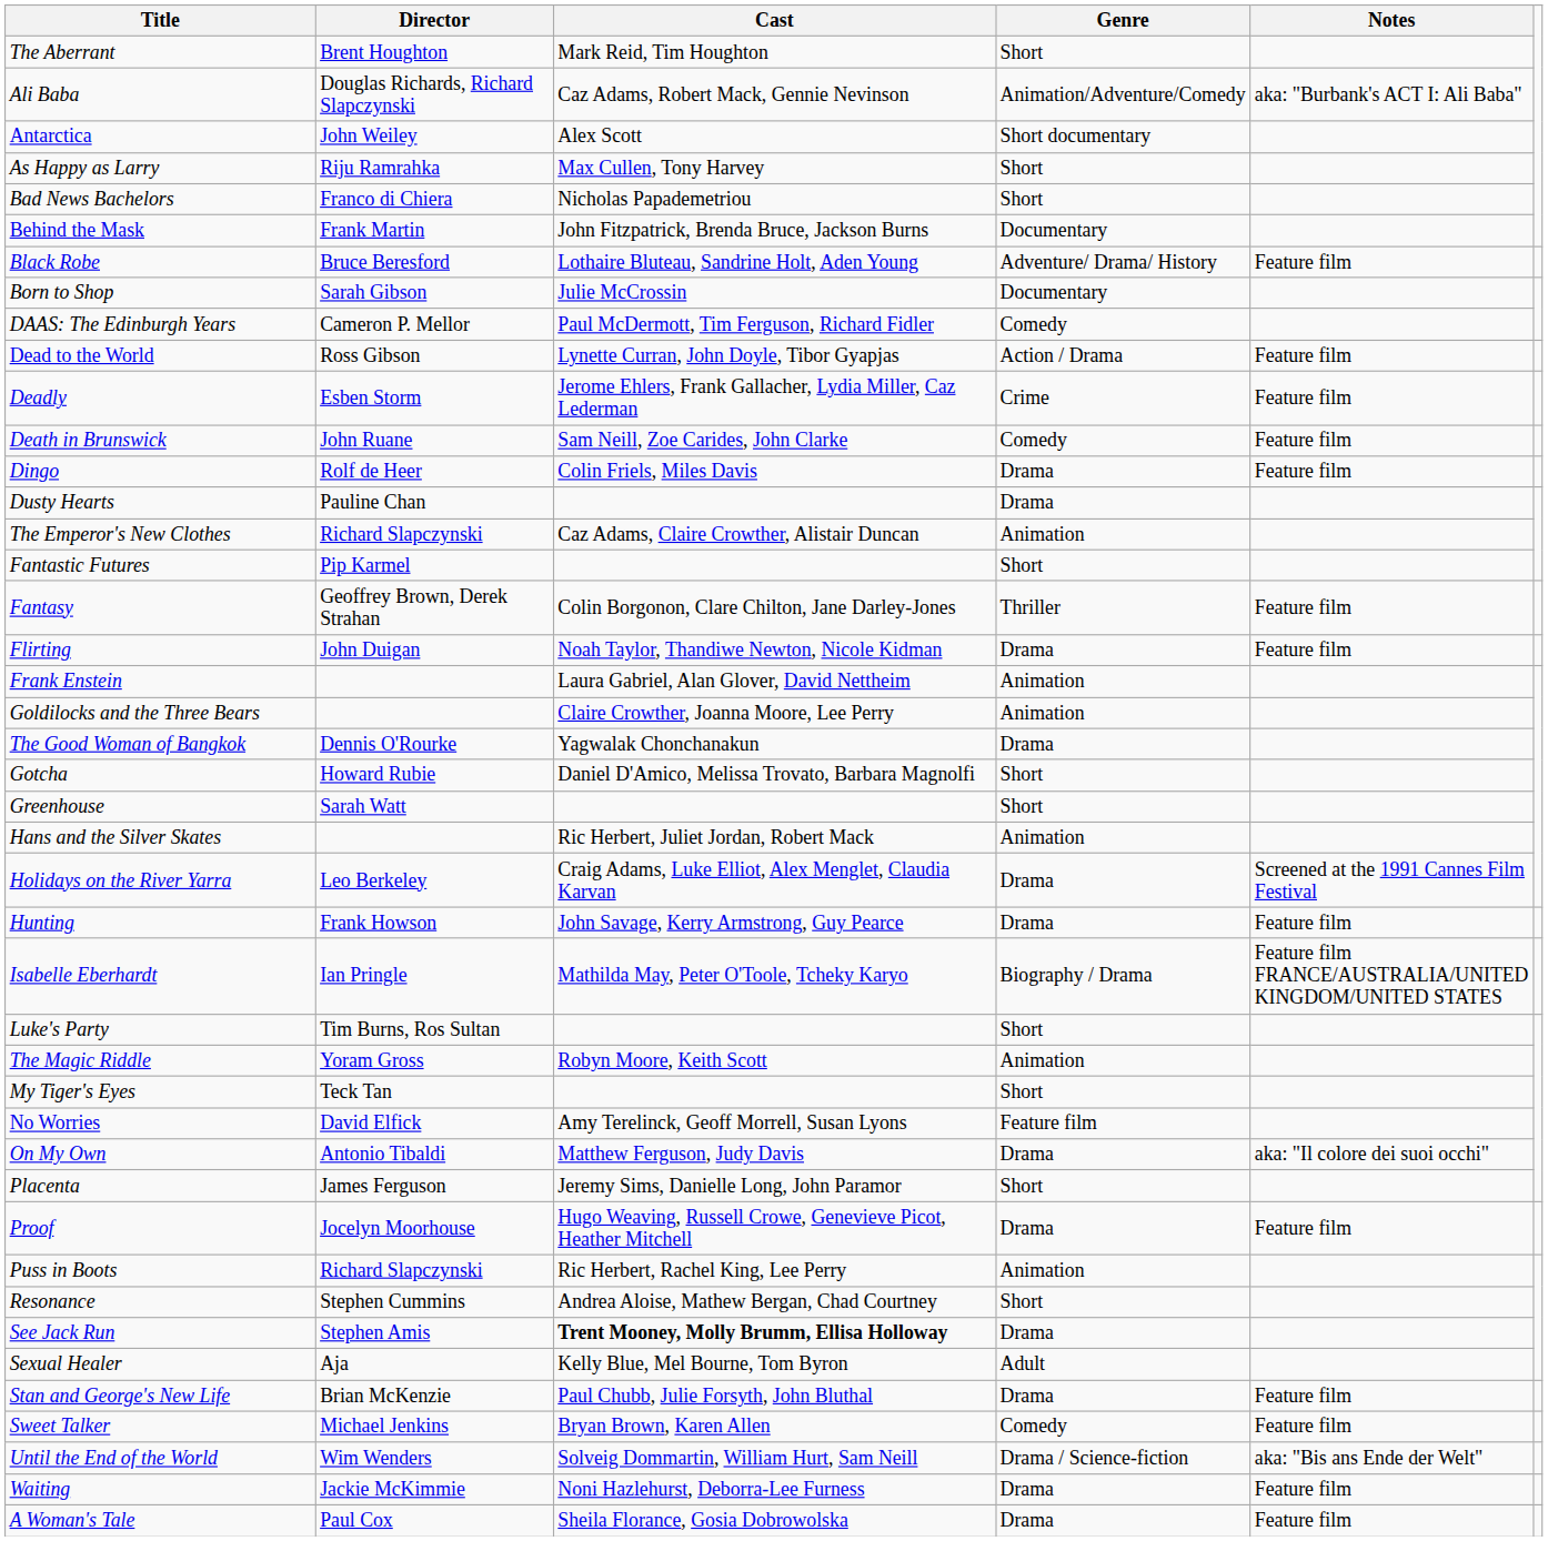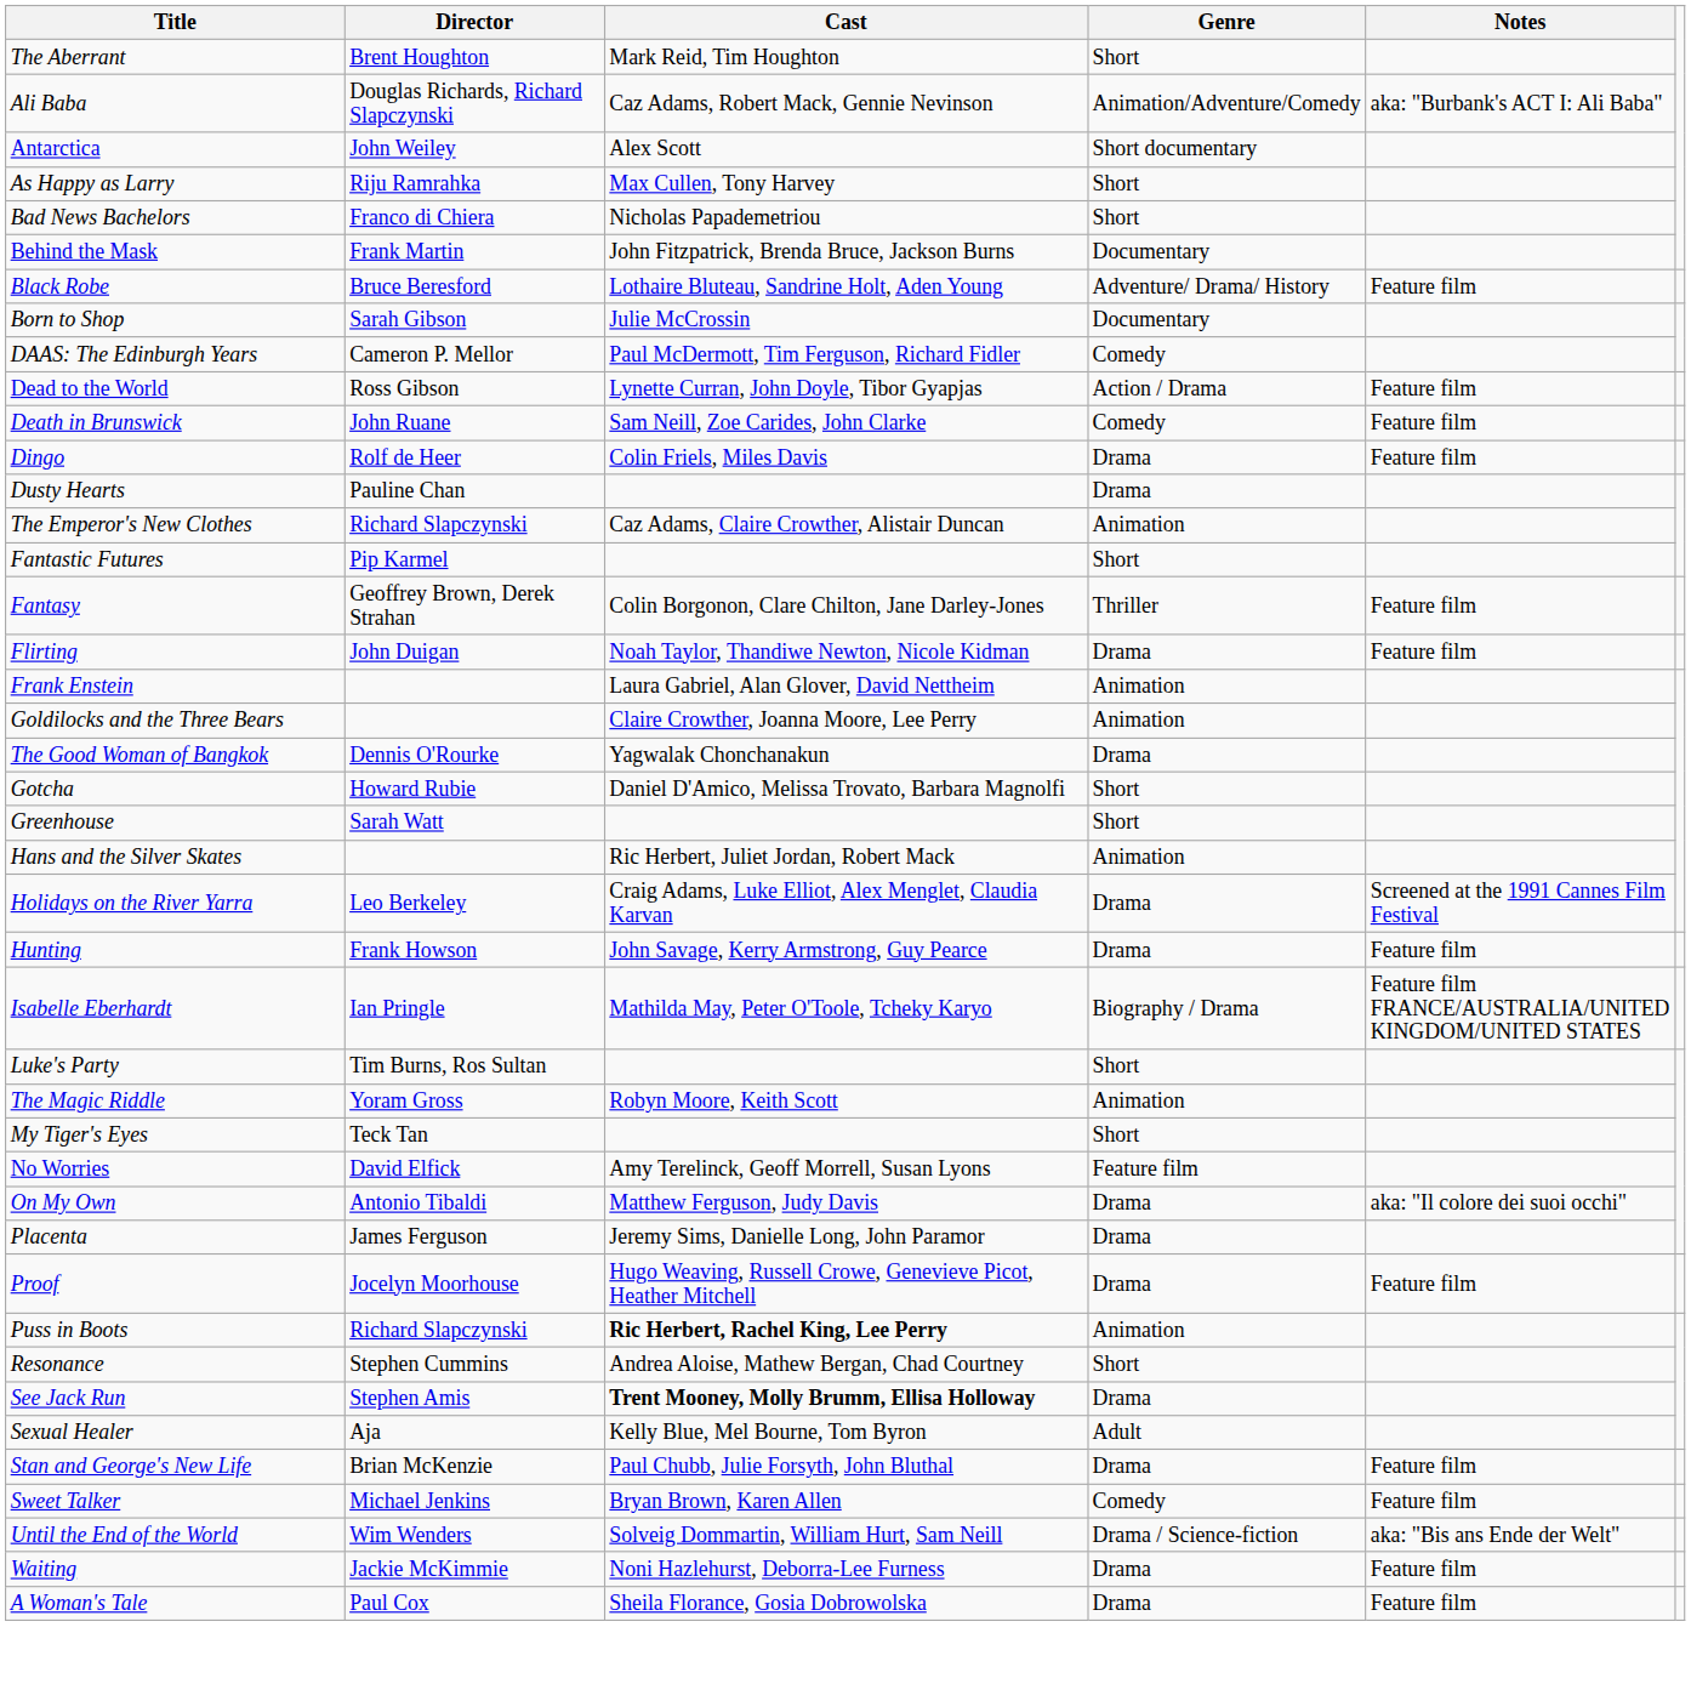 <table class="wikitable">
 <tr>
 <th width="21%">Title</th>
 <th width="16%">Director</th>
 <th width="30%">Cast</th>
 <th width="13%">Genre</th>
 <th width="15%">Notes</th>
 </tr>
 <tr>
 <td><em>The Aberrant</em></td>
 <td><a href='#'>Brent Houghton</a></td>
 <td>Mark Reid, Tim Houghton</td>
 <td>Short</td>
 <td></td>
 </tr>
 <tr>
 <td><em>Ali Baba</em></td>
 <td>Douglas Richards, <a href='#'>Richard Slapczynski</a></td>
 <td>Caz Adams, Robert Mack, Gennie Nevinson</td>
 <td>Animation/Adventure/Comedy</td>
 <td>aka: "Burbank's ACT I: Ali Baba"</td>
 </tr>
 <tr>
 <td><a href='#'>Antarctica</a></td>
 <td><a href='#'>John Weiley</a></td>
 <td>Alex Scott</td>
 <td>Short documentary</td>
 <td></td>
 </tr>
 <tr>
 <td><em>As Happy as Larry</em></td>
 <td><a href='#'>Riju Ramrahka</a></td>
 <td><a href='#'>Max Cullen</a>, Tony Harvey</td>
 <td>Short</td>
 <td></td>
 </tr>
 <tr>
 <td><em>Bad News Bachelors</em></td>
 <td><a href='#'>Franco di Chiera</a></td>
 <td>Nicholas Papademetriou</td>
 <td>Short</td>
 <td></td>
 </tr>
 <tr>
 <td><a href='#'>Behind the Mask</a></td>
 <td><a href='#'>Frank Martin</a></td>
 <td>John Fitzpatrick, Brenda Bruce, Jackson Burns</td>
 <td>Documentary</td>
 <td></td>
 </tr>
 <tr>
 <td><em><a href='#'>Black Robe</a></em></td>
 <td><a href='#'>Bruce Beresford</a></td>
 <td><a href='#'>Lothaire Bluteau</a>, <a href='#'>Sandrine Holt</a>, <a href='#'>Aden Young</a></td>
 <td>Adventure/ Drama/ History</td>
 <td>Feature film</td>
 <td></td>
 </tr>
 <tr>
 <td><em>Born to Shop</em></td>
 <td><a href='#'>Sarah Gibson</a></td>
 <td><a href='#'>Julie McCrossin</a></td>
 <td>Documentary</td>
 <td></td>
 </tr>
 <tr>
 <td><em>DAAS: The Edinburgh Years</em></td>
 <td>Cameron P. Mellor</td>
 <td><a href='#'>Paul McDermott</a>, <a href='#'>Tim Ferguson</a>, <a href='#'>Richard Fidler</a></td>
 <td>Comedy</td>
 <td></td>
 </tr>
 <tr>
 <td><a href='#'>Dead to the World</a></td>
 <td>Ross Gibson</td>
 <td><a href='#'>Lynette Curran</a>, <a href='#'>John Doyle</a>, Tibor Gyapjas</td>
 <td>Action / Drama</td>
-<td>Feature film</td>
-<td></td>
-</tr>
-<tr>
-<td><em><a href='#'>Deadly</a></em></td>
-<td><a href='#'>Esben Storm</a></td>
-<td><a href='#'>Jerome Ehlers</a>, Frank Gallacher, <a href='#'>Lydia Miller</a>, <a href='#'>Caz Lederman</a></td>
-<td>Crime</td>
 <td>Feature film</td>
 <td></td>
 </tr>
 <tr>
 <td><em><a href='#'>Death in Brunswick</a></em></td>
 <td><a href='#'>John Ruane</a></td>
 <td><a href='#'>Sam Neill</a>, <a href='#'>Zoe Carides</a>, <a href='#'>John Clarke</a></td>
 <td>Comedy</td>
 <td>Feature film</td>
 <td></td>
 </tr>
 <tr>
 <td><em><a href='#'>Dingo</a></em></td>
 <td><a href='#'>Rolf de Heer</a></td>
 <td><a href='#'>Colin Friels</a>, <a href='#'>Miles Davis</a></td>
 <td>Drama</td>
 <td>Feature film</td>
 <td></td>
 </tr>
 <tr>
 <td><em>Dusty Hearts</em></td>
 <td>Pauline Chan</td>
 <td></td>
 <td>Drama</td>
 <td></td>
 </tr>
 <tr>
 <td><em>The Emperor's New Clothes</em></td>
 <td><a href='#'>Richard Slapczynski</a></td>
 <td>Caz Adams, <a href='#'>Claire Crowther</a>, Alistair Duncan</td>
 <td>Animation</td>
 <td></td>
 </tr>
 <tr>
 <td><em>Fantastic Futures</em></td>
 <td><a href='#'>Pip Karmel</a></td>
 <td></td>
 <td>Short</td>
 <td></td>
 </tr>
 <tr>
 <td><em><a href='#'>Fantasy</a></em></td>
 <td>Geoffrey Brown, Derek Strahan</td>
 <td>Colin Borgonon, Clare Chilton, Jane Darley-Jones</td>
 <td>Thriller</td>
 <td>Feature film</td>
 <td></td>
 </tr>
 <tr>
 <td><em><a href='#'>Flirting</a></em></td>
 <td><a href='#'>John Duigan</a></td>
 <td><a href='#'>Noah Taylor</a>, <a href='#'>Thandiwe Newton</a>, <a href='#'>Nicole Kidman</a></td>
 <td>Drama</td>
 <td>Feature film</td>
 <td></td>
 </tr>
 <tr>
 <td><em><a href='#'>Frank Enstein</a></em></td>
 <td></td>
 <td>Laura Gabriel, Alan Glover, <a href='#'>David Nettheim</a></td>
 <td>Animation</td>
 <td></td>
 </tr>
 <tr>
 <td><em>Goldilocks and the Three Bears</em></td>
 <td></td>
 <td><a href='#'>Claire Crowther</a>, Joanna Moore, Lee Perry</td>
 <td>Animation</td>
 <td></td>
 </tr>
 <tr>
 <td><em><a href='#'>The Good Woman of Bangkok</a></em></td>
 <td><a href='#'>Dennis O'Rourke</a></td>
 <td>Yagwalak Chonchanakun</td>
 <td>Drama</td>
 <td></td>
 </tr>
 <tr>
 <td><em>Gotcha</em></td>
 <td><a href='#'>Howard Rubie</a></td>
 <td>Daniel D'Amico, Melissa Trovato, Barbara Magnolfi</td>
 <td>Short</td>
 <td></td>
 </tr>
 <tr>
 <td><em>Greenhouse</em></td>
 <td><a href='#'>Sarah Watt</a></td>
 <td></td>
 <td>Short</td>
 <td></td>
 </tr>
 <tr>
 <td><em>Hans and the Silver Skates</em></td>
 <td></td>
 <td>Ric Herbert, Juliet Jordan, Robert Mack</td>
 <td>Animation</td>
 <td></td>
 </tr>
 <tr>
 <td><em><a href='#'>Holidays on the River Yarra</a></em></td>
 <td><a href='#'>Leo Berkeley</a></td>
 <td>Craig Adams, <a href='#'>Luke Elliot</a>, <a href='#'>Alex Menglet</a>, <a href='#'>Claudia Karvan</a></td>
 <td>Drama</td>
 <td>Screened at the <a href='#'>1991 Cannes Film Festival</a></td>
 </tr>
 <tr>
 <td><em><a href='#'>Hunting</a></em></td>
 <td><a href='#'>Frank Howson</a></td>
 <td><a href='#'>John Savage</a>, <a href='#'>Kerry Armstrong</a>, <a href='#'>Guy Pearce</a></td>
 <td>Drama</td>
 <td>Feature film</td>
 <td></td>
 </tr>
 <tr>
 <td><em><a href='#'>Isabelle Eberhardt</a></em></td>
 <td><a href='#'>Ian Pringle</a></td>
 <td><a href='#'>Mathilda May</a>, <a href='#'>Peter O'Toole</a>, <a href='#'>Tcheky Karyo</a></td>
 <td>Biography / Drama</td>
 <td>Feature film FRANCE/AUSTRALIA/UNITED KINGDOM/UNITED STATES</td>
 <td></td>
 </tr>
 <tr>
 <td><em>Luke's Party</em></td>
 <td>Tim Burns, Ros Sultan</td>
 <td></td>
 <td>Short</td>
 <td></td>
 </tr>
 <tr>
 <td><em><a href='#'>The Magic Riddle</a></em></td>
 <td><a href='#'>Yoram Gross</a></td>
 <td><a href='#'>Robyn Moore</a>, <a href='#'>Keith Scott</a></td>
 <td>Animation</td>
 <td></td>
 </tr>
 <tr>
 <td><em>My Tiger's Eyes</em></td>
 <td>Teck Tan</td>
 <td></td>
 <td>Short</td>
 <td></td>
 </tr>
 <tr>
 <td><a href='#'>No Worries</a></td>
 <td><a href='#'>David Elfick</a></td>
 <td>Amy Terelinck, Geoff Morrell, Susan Lyons</td>
 <td>Feature film</td>
 <td></td>
 </tr>
 <tr>
 <td><em><a href='#'>On My Own</a></em></td>
 <td><a href='#'>Antonio Tibaldi</a></td>
 <td><a href='#'>Matthew Ferguson</a>, <a href='#'>Judy Davis</a></td>
 <td>Drama</td>
 <td>aka: "Il colore dei suoi occhi"</td>
 </tr>
 <tr>
 <td><em>Placenta</em></td>
 <td>James Ferguson</td>
 <td>Jeremy Sims, Danielle Long, John Paramor</td>
-<td>Short</td>
+<td>Drama</td>
 <td></td>
 </tr>
 <tr>
 <td><em><a href='#'>Proof</a></em></td>
 <td><a href='#'>Jocelyn Moorhouse</a></td>
 <td><a href='#'>Hugo Weaving</a>, <a href='#'>Russell Crowe</a>, <a href='#'>Genevieve Picot</a>, <a href='#'>Heather Mitchell</a></td>
 <td>Drama</td>
 <td>Feature film</td>
 <td></td>
 </tr>
 <tr>
 <td><em>Puss in Boots</em></td>
 <td><a href='#'>Richard Slapczynski</a></td>
-<td>Ric Herbert, Rachel King, Lee Perry</td>
+<td><strong>Ric Herbert, Rachel King, Lee Perry</strong></td>
 <td>Animation</td>
 <td></td>
 </tr>
 <tr>
 <td><em>Resonance</em></td>
 <td>Stephen Cummins</td>
 <td>Andrea Aloise, Mathew Bergan, Chad Courtney</td>
 <td>Short</td>
 <td></td>
 </tr>
 <tr>
 <td><em><a href='#'>See Jack Run</a></em></td>
 <td><a href='#'>Stephen Amis</a></td>
 <td><strong>Trent Mooney, Molly Brumm, Ellisa Holloway</strong></td>
 <td>Drama</td>
 <td></td>
 </tr>
 <tr>
 <td><em>Sexual Healer</em></td>
 <td>Aja</td>
 <td>Kelly Blue, Mel Bourne, Tom Byron</td>
 <td>Adult</td>
 <td></td>
 </tr>
 <tr>
 <td><em><a href='#'>Stan and George's New Life</a></em></td>
 <td>Brian McKenzie</td>
 <td><a href='#'>Paul Chubb</a>, <a href='#'>Julie Forsyth</a>, <a href='#'>John Bluthal</a></td>
 <td>Drama</td>
 <td>Feature film</td>
 <td></td>
 </tr>
 <tr>
 <td><em><a href='#'>Sweet Talker</a></em></td>
 <td><a href='#'>Michael Jenkins</a></td>
 <td><a href='#'>Bryan Brown</a>, <a href='#'>Karen Allen</a></td>
 <td>Comedy</td>
 <td>Feature film</td>
 <td></td>
 </tr>
 <tr>
 <td><em><a href='#'>Until the End of the World</a></em></td>
 <td><a href='#'>Wim Wenders</a></td>
 <td><a href='#'>Solveig Dommartin</a>, <a href='#'>William Hurt</a>, <a href='#'>Sam Neill</a></td>
 <td>Drama / Science-fiction</td>
 <td>aka: "Bis ans Ende der Welt"</td>
 </tr>
 <tr>
 <td><em><a href='#'>Waiting</a></em></td>
 <td><a href='#'>Jackie McKimmie</a></td>
 <td><a href='#'>Noni Hazlehurst</a>, <a href='#'>Deborra-Lee Furness</a></td>
 <td>Drama</td>
 <td>Feature film</td>
 <td></td>
 </tr>
 <tr>
 <td><em><a href='#'>A Woman's Tale</a></em></td>
 <td><a href='#'>Paul Cox</a></td>
 <td><a href='#'>Sheila Florance</a>, <a href='#'>Gosia Dobrowolska</a></td>
 <td>Drama</td>
 <td>Feature film</td>
 <td></td>
 </tr>
 </table>
